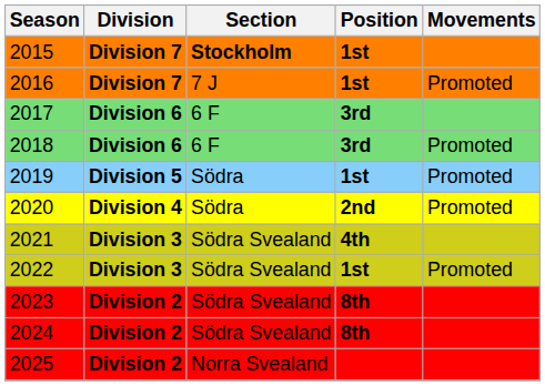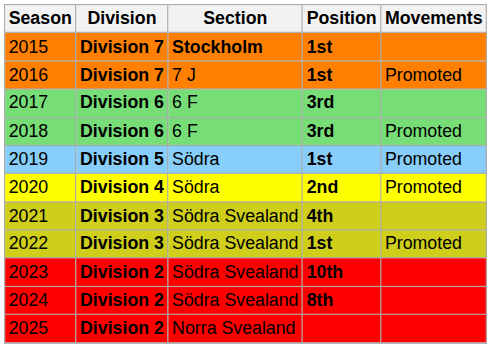 <table class="wikitable">
 <tr style="background:#f0f6fa;">
 <th><strong>Season</strong></th>
 <th><strong>Division</strong></th>
 <th><strong>Section</strong></th>
 <th><strong>Position</strong></th>
 <th><strong>Movements</strong></th>
 </tr>
 <tr>
 <td style="background:#FF7F00;">2015</td>
 <td style="background:#FF7F00;"><strong>Division 7</strong></td>
 <td style="background:#FF7F00;"><strong>Stockholm</strong></td>
 <td style="background:#FF7F00;"><strong>1st</strong></td>
 <td style="background:#FF7F00;"></td>
 </tr>
 <tr>
 <td style="background:#FF7F00;">2016</td>
 <td style="background:#FF7F00;"><strong>Division 7</strong></td>
 <td style="background:#FF7F00;">7 J</td>
 <td style="background:#FF7F00;"><strong>1st</strong></td>
 <td style="background:#FF7F00;">Promoted</td>
 </tr>
 <tr>
 <td style="background:#77DD77;">2017</td>
 <td style="background:#77DD77;"><strong>Division 6</strong></td>
 <td style="background:#77DD77;">6 F</td>
 <td style="background:#77DD77;"><strong>3rd</strong></td>
 <td style="background:#77DD77;"></td>
 </tr>
 <tr>
 <td style="background:#77DD77;">2018</td>
 <td style="background:#77DD77;"><strong>Division 6</strong></td>
 <td style="background:#77DD77;">6 F</td>
 <td style="background:#77DD77;"><strong>3rd</strong></td>
 <td style="background:#77DD77;">Promoted</td>
 </tr>
 <tr>
 <td style="background:#87CEFA;">2019</td>
 <td style="background:#87CEFA;"><strong>Division 5</strong></td>
 <td style="background:#87CEFA;">Södra</td>
 <td style="background:#87CEFA;"><strong>1st</strong></td>
 <td style="background:#87CEFA;">Promoted</td>
 </tr>
 <tr>
 <td style="background:#ff0;">2020</td>
 <td style="background:#ff0;"><strong>Division 4</strong></td>
 <td style="background:#ff0;">Södra</td>
 <td style="background:#ff0;"><strong>2nd</strong></td>
 <td style="background:#ff0;">Promoted</td>
 </tr>
 <tr>
 <td style="background:#CECE1B;">2021</td>
 <td style="background:#CECE1B;"><strong>Division 3</strong></td>
 <td style="background:#CECE1B;">Södra Svealand</td>
 <td style="background:#CECE1B;"><strong>4th</strong></td>
 <td style="background:#CECE1B;"></td>
 </tr>
 <tr>
 <td style="background:#CECE1B;">2022</td>
 <td style="background:#CECE1B;"><strong>Division 3</strong></td>
 <td style="background:#CECE1B;">Södra Svealand</td>
 <td style="background:#CECE1B;"><strong>1st</strong></td>
 <td style="background:#CECE1B;">Promoted</td>
 </tr>
 <tr>
 <td style="background:#FF0000;">2023</td>
 <td style="background:#FF0000;"><strong>Division 2</strong></td>
 <td style="background:#FF0000;">Södra Svealand</td>
-<td style="background:#FF0000;"><strong>8th</strong></td>
+<td style="background:#FF0000;"><strong>10th</strong></td>
 <td style="background:#FF0000;"></td>
 </tr>
 <tr>
 <td style="background:#FF0000;">2024</td>
 <td style="background:#FF0000;"><strong>Division 2</strong></td>
 <td style="background:#FF0000;">Södra Svealand</td>
 <td style="background:#FF0000;"><strong>8th</strong></td>
 <td style="background:#FF0000;"></td>
 </tr>
 <tr>
 <td style="background:#FF0000;">2025</td>
 <td style="background:#FF0000;"><strong>Division 2</strong></td>
 <td style="background:#FF0000;">Norra Svealand</td>
 <td style="background:#FF0000;"></td>
 <td style="background:#FF0000;"></td>
 </tr>
 <tr>
 </tr>
 </table>
